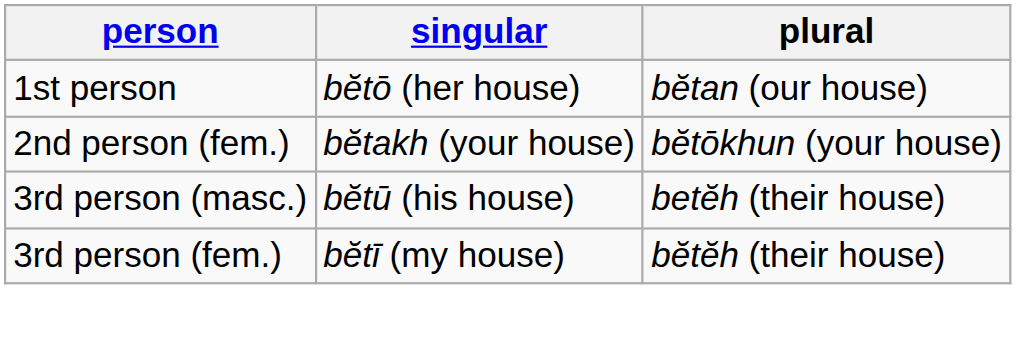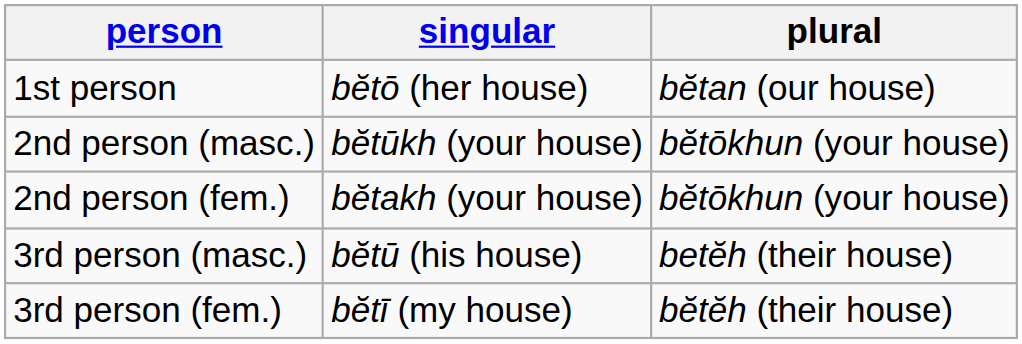 <table class="wikitable">
 <tr>
 <th><a href='#'>person</a></th>
 <th><a href='#'>singular</a></th>
 <th>plural</th>
 </tr>
 <tr>
 <td>1st person</td>
 <td><em>bĕtō</em> (her house)</td>
 <td><em>bĕtan</em> (our house)</td>
+</tr>
+<tr>
+<td>2nd person (masc.)</td>
+<td><em>bĕtūkh</em> (your house)</td>
+<td><em>bĕtōkhun</em> (your house)</td>
 </tr>
 <tr>
 <td>2nd person (fem.)</td>
 <td><em>bĕtakh</em> (your house)</td>
 <td><em>bĕtōkhun</em> (your house)</td>
 </tr>
 <tr>
 <td>3rd person (masc.)</td>
 <td><em>bĕtū</em> (his house)</td>
 <td><em>betĕh</em> (their house)</td>
 </tr>
 <tr>
 <td>3rd person (fem.)</td>
 <td><em>bĕtī</em> (my house)</td>
 <td><em>bĕtĕh</em> (their house)</td>
 </tr>
 </table>
